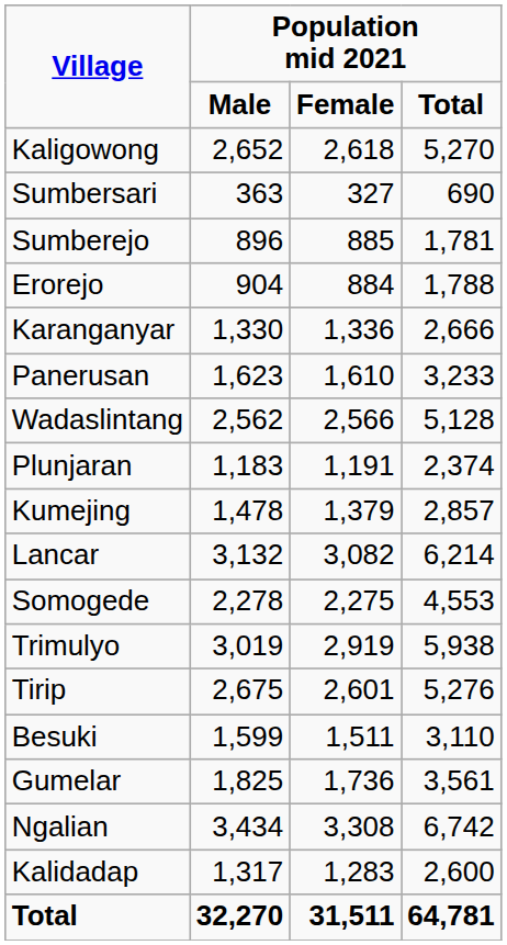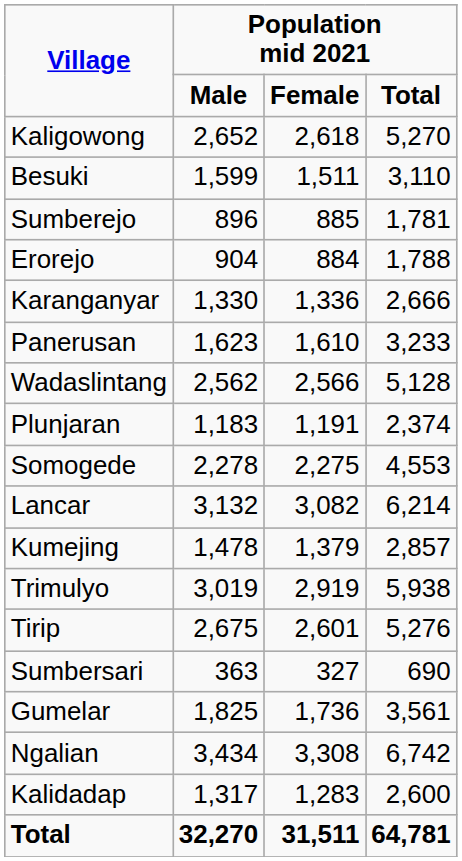 <table class="wikitable">
 <tr>
 <td style="text-align: center;" rowspan="2"><strong><a href='#'>Village</a></strong></td>
 <td style="text-align: center;" colspan="3"><strong>Population<br>mid 2021</strong></td>
 </tr>
 <tr>
 <td style="text-align: center;"><strong>Male</strong></td>
 <td style="text-align: center;"><strong>Female</strong></td>
 <td style="text-align: center;"><strong>Total</strong></td>
 </tr>
 <tr>
 <td>Kaligowong</td>
 <td style="text-align: right;">2,652</td>
 <td style="text-align: right;">2,618</td>
 <td style="text-align: right;">5,270</td>
 </tr>
 <tr>
-<td>Sumbersari</td>
-<td style="text-align: right;">363</td>
-<td style="text-align: right;">327</td>
-<td style="text-align: right;">690</td>
+<td>Besuki</td>
+<td style="text-align: right;">1,599</td>
+<td style="text-align: right;">1,511</td>
+<td style="text-align: right;">3,110</td>
 </tr>
 <tr>
 <td>Sumberejo</td>
 <td style="text-align: right;">896</td>
 <td style="text-align: right;">885</td>
 <td style="text-align: right;">1,781</td>
 </tr>
 <tr>
 <td>Erorejo</td>
 <td style="text-align: right;">904</td>
 <td style="text-align: right;">884</td>
 <td style="text-align: right;">1,788</td>
 </tr>
 <tr>
 <td>Karanganyar</td>
 <td style="text-align: right;">1,330</td>
 <td style="text-align: right;">1,336</td>
 <td style="text-align: right;">2,666</td>
 </tr>
 <tr>
 <td>Panerusan</td>
 <td style="text-align: right;">1,623</td>
 <td style="text-align: right;">1,610</td>
 <td style="text-align: right;">3,233</td>
 </tr>
 <tr>
 <td>Wadaslintang</td>
 <td style="text-align: right;">2,562</td>
 <td style="text-align: right;">2,566</td>
 <td style="text-align: right;">5,128</td>
 </tr>
 <tr>
 <td>Plunjaran</td>
 <td style="text-align: right;">1,183</td>
 <td style="text-align: right;">1,191</td>
 <td style="text-align: right;">2,374</td>
 </tr>
 <tr>
-<td>Kumejing</td>
-<td style="text-align: right;">1,478</td>
-<td style="text-align: right;">1,379</td>
-<td style="text-align: right;">2,857</td>
+<td>Somogede</td>
+<td style="text-align: right;">2,278</td>
+<td style="text-align: right;">2,275</td>
+<td style="text-align: right;">4,553</td>
 </tr>
 <tr>
 <td>Lancar</td>
 <td style="text-align: right;">3,132</td>
 <td style="text-align: right;">3,082</td>
 <td style="text-align: right;">6,214</td>
 </tr>
 <tr>
-<td>Somogede</td>
-<td style="text-align: right;">2,278</td>
-<td style="text-align: right;">2,275</td>
-<td style="text-align: right;">4,553</td>
+<td>Kumejing</td>
+<td style="text-align: right;">1,478</td>
+<td style="text-align: right;">1,379</td>
+<td style="text-align: right;">2,857</td>
 </tr>
 <tr>
 <td>Trimulyo</td>
 <td style="text-align: right;">3,019</td>
 <td style="text-align: right;">2,919</td>
 <td style="text-align: right;">5,938</td>
 </tr>
 <tr>
 <td>Tirip</td>
 <td style="text-align: right;">2,675</td>
 <td style="text-align: right;">2,601</td>
 <td style="text-align: right;">5,276</td>
 </tr>
 <tr>
-<td>Besuki</td>
-<td style="text-align: right;">1,599</td>
-<td style="text-align: right;">1,511</td>
-<td style="text-align: right;">3,110</td>
+<td>Sumbersari</td>
+<td style="text-align: right;">363</td>
+<td style="text-align: right;">327</td>
+<td style="text-align: right;">690</td>
 </tr>
 <tr>
 <td>Gumelar</td>
 <td style="text-align: right;">1,825</td>
 <td style="text-align: right;">1,736</td>
 <td style="text-align: right;">3,561</td>
 </tr>
 <tr>
 <td>Ngalian</td>
 <td style="text-align: right;">3,434</td>
 <td style="text-align: right;">3,308</td>
 <td style="text-align: right;">6,742</td>
 </tr>
 <tr>
 <td>Kalidadap</td>
 <td style="text-align: right;">1,317</td>
 <td style="text-align: right;">1,283</td>
 <td style="text-align: right;">2,600</td>
 </tr>
 <tr>
 <td><strong>Total</strong></td>
 <td style="text-align: right;"><strong>32,270</strong></td>
 <td style="text-align: right;"><strong>31,511</strong></td>
 <td style="text-align: right;"><strong>64,781</strong></td>
 </tr>
 </table>
